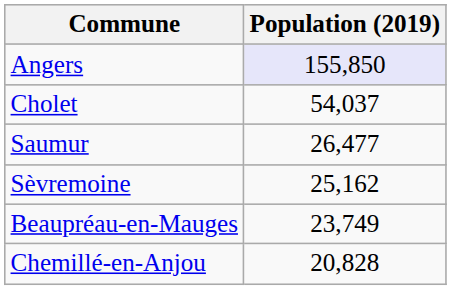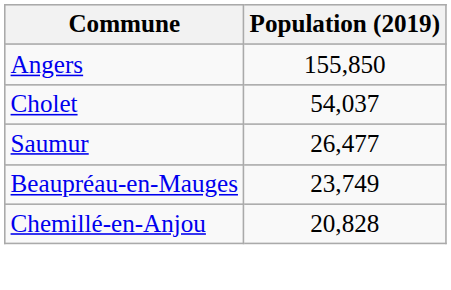 <table class=wikitable>
 <tr>
 <th>Commune</th>
 <th>Population (2019)</th>
 </tr>
 <tr>
 <td><a href='#'>Angers</a></td>
-<td style="background: lavender; text-align: center;">155,850</td>
+<td style="text-align: center;">155,850</td>
 </tr>
 <tr>
 <td><a href='#'>Cholet</a></td>
 <td style="text-align: center;">54,037</td>
 </tr>
 <tr>
 <td><a href='#'>Saumur</a></td>
 <td style="text-align: center;">26,477</td>
 </tr>
 <tr>
-<td><a href='#'>Sèvremoine</a></td>
-<td style="text-align: center;">25,162</td>
-</tr>
-<tr>
 <td><a href='#'>Beaupréau-en-Mauges</a></td>
 <td style="text-align: center;">23,749</td>
 </tr>
 <tr>
 <td><a href='#'>Chemillé-en-Anjou</a></td>
 <td style="text-align: center;">20,828</td>
 </tr>
 </table>
